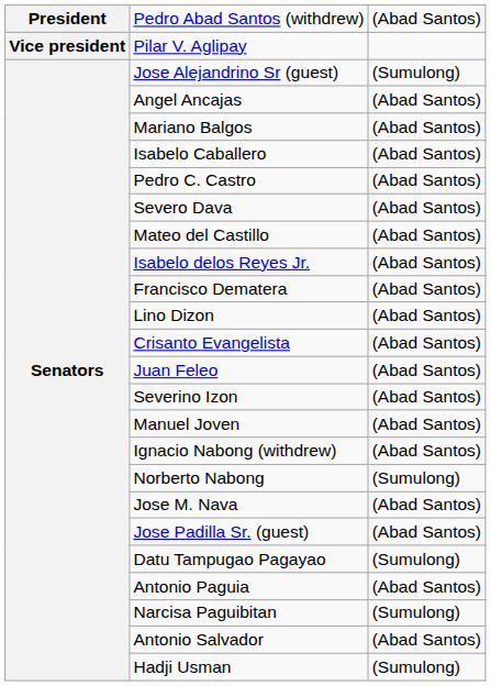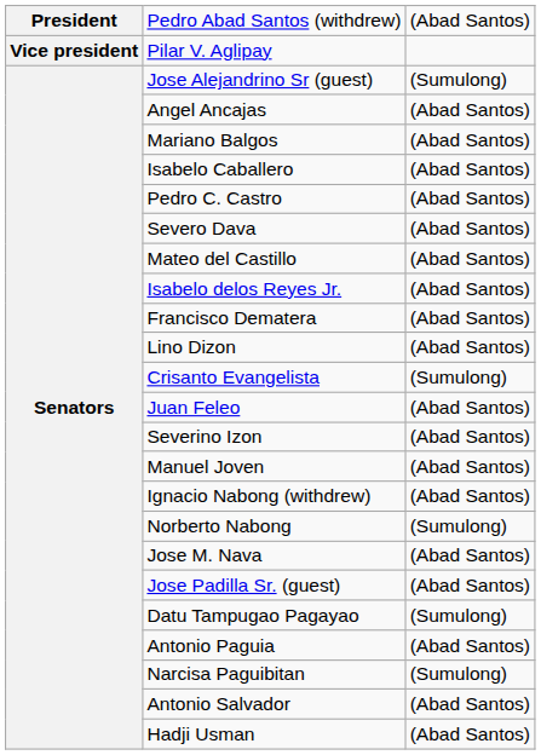 <table class=wikitable style="font-size:90%">
 <tr>
 <th>President</th>
 <td><a href='#'>Pedro Abad Santos</a> (withdrew)</td>
 <td> (Abad Santos)</td>
 </tr>
 <tr>
 <th>Vice president</th>
 <td><a href='#'>Pilar V. Aglipay</a></td>
 <td></td>
 </tr>
 <tr>
 <th rowspan="23">Senators</th>
 <td><a href='#'>Jose Alejandrino Sr</a> (guest)</td>
 <td> (Sumulong)</td>
 </tr>
 <tr>
 <td>Angel Ancajas</td>
 <td> (Abad Santos)</td>
 </tr>
 <tr>
 <td>Mariano Balgos</td>
 <td> (Abad Santos)</td>
 </tr>
 <tr>
 <td>Isabelo Caballero</td>
 <td> (Abad Santos)</td>
 </tr>
 <tr>
 <td>Pedro C. Castro</td>
 <td> (Abad Santos)</td>
 </tr>
 <tr>
 <td>Severo Dava</td>
 <td> (Abad Santos)</td>
 </tr>
 <tr>
 <td>Mateo del Castillo</td>
 <td> (Abad Santos)</td>
 </tr>
 <tr>
 <td><a href='#'>Isabelo delos Reyes Jr.</a></td>
 <td> (Abad Santos)</td>
 </tr>
 <tr>
 <td>Francisco Dematera</td>
 <td> (Abad Santos)</td>
 </tr>
 <tr>
 <td>Lino Dizon</td>
 <td> (Abad Santos)</td>
 </tr>
 <tr>
 <td><a href='#'>Crisanto Evangelista</a></td>
-<td> (Abad Santos)</td>
+<td> (Sumulong)</td>
 </tr>
 <tr>
 <td><a href='#'>Juan Feleo</a></td>
 <td> (Abad Santos)</td>
 </tr>
 <tr>
 <td>Severino Izon</td>
 <td> (Abad Santos)</td>
 </tr>
 <tr>
 <td>Manuel Joven</td>
 <td> (Abad Santos)</td>
 </tr>
 <tr>
 <td>Ignacio Nabong (withdrew)</td>
 <td> (Abad Santos)</td>
 </tr>
 <tr>
 <td>Norberto Nabong</td>
 <td> (Sumulong)</td>
 </tr>
 <tr>
 <td>Jose M. Nava</td>
 <td> (Abad Santos)</td>
 </tr>
 <tr>
 <td><a href='#'>Jose Padilla Sr.</a> (guest)</td>
 <td> (Abad Santos)</td>
 </tr>
 <tr>
 <td>Datu Tampugao Pagayao</td>
 <td> (Sumulong)</td>
 </tr>
 <tr>
 <td>Antonio Paguia</td>
 <td> (Abad Santos)</td>
 </tr>
 <tr>
 <td>Narcisa Paguibitan</td>
 <td> (Sumulong)</td>
 </tr>
 <tr>
 <td>Antonio Salvador</td>
 <td> (Abad Santos)</td>
 </tr>
 <tr>
 <td>Hadji Usman</td>
-<td> (Sumulong)</td>
+<td> (Abad Santos)</td>
 </tr>
 </table>
